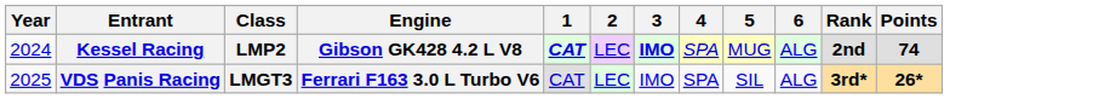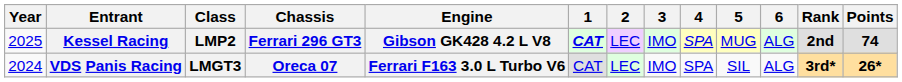 <table class="wikitable" style="text-align:center; font-size:85%">
 <tr>
 <th>Year</th>
 <th>Entrant</th>
 <th>Class</th>
+<th>Chassis</th>
 <th>Engine</th>
 <th>1</th>
 <th>2</th>
 <th>3</th>
 <th>4</th>
 <th>5</th>
 <th>6</th>
 <th>Rank</th>
 <th>Points</th>
 </tr>
 <tr>
-<td><a href='#'>2024</a></td>
+<td><a href='#'>2025</a></td>
 <th nowrap><a href='#'>Kessel Racing</a></th>
 <th>LMP2</th>
+<th nowrap><a href='#'>Ferrari 296 GT3</a></th>
 <th><a href='#'>Gibson</a> GK428 4.2 L V8</th>
 <td style="background:#DFFFDF;"><strong><em><a href='#'>CAT</a></em><br></strong></td>
 <td style="background:#EFCFFF;"><a href='#'>LEC</a><br></td>
-<td style="background:#DFFFDF;"><strong><a href='#'>IMO</a><br></strong></td>
+<td style="background:#DFFFDF;"><a href='#'>IMO</a><br></td>
 <td style="background:#FFFFBF;"><em><a href='#'>SPA</a></em><br></td>
 <td style="background:#FFFFBF;"><a href='#'>MUG</a><br></td>
 <td style="background:#DFFFDF;"><a href='#'>ALG</a><br></td>
 <th style="background:#DFDFDF;">2nd</th>
 <th style="background:#DFDFDF;">74</th>
 </tr>
 <tr>
-<td><a href='#'>2025</a></td>
+<td><a href='#'>2024</a></td>
 <th><a href='#'>VDS</a> <a href='#'>Panis Racing</a></th>
 <th>LMGT3</th>
+<th><a href='#'>Oreca 07</a></th>
 <th nowrap><a href='#'>Ferrari F163</a> 3.0 L Turbo V6</th>
 <td style="background:#DFDFDF;"><a href='#'>CAT</a><br></td>
 <td style="background:#DFFFDF;"><a href='#'>LEC</a><br></td>
 <td style="background:#;"><a href='#'>IMO</a><br></td>
 <td style="background:#;"><a href='#'>SPA</a><br></td>
 <td style="background:#;"><a href='#'>SIL</a><br></td>
 <td style="background:#;"><a href='#'>ALG</a><br></td>
 <th style="background:#FFDF9F;">3rd*</th>
 <th style="background:#FFDF9F;">26*</th>
 </tr>
 </table>
